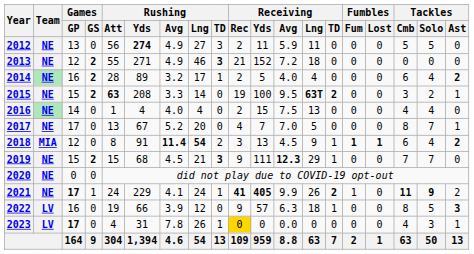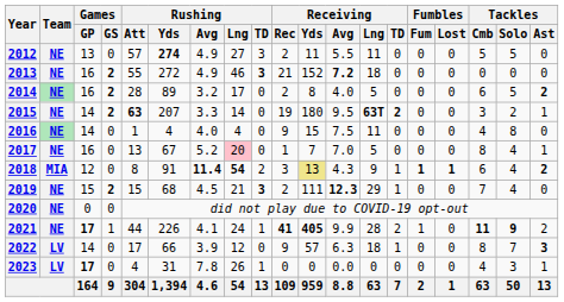 <table class=wikitable style="text-align:center;">
 <tr>
 <th rowspan="2">Year</th>
 <th rowspan="2">Team</th>
 <th colspan="2">Games</th>
 <th colspan="5">Rushing</th>
 <th colspan="5">Receiving</th>
 <th colspan="2">Fumbles</th>
 <th colspan="3">Tackles</th>
 </tr>
 <tr>
 <th>GP</th>
 <th>GS</th>
 <th>Att</th>
 <th>Yds</th>
 <th>Avg</th>
 <th>Lng</th>
 <th>TD</th>
 <th>Rec</th>
 <th>Yds</th>
 <th>Avg</th>
 <th>Lng</th>
 <th>TD</th>
 <th>Fum</th>
 <th>Lost</th>
 <th>Cmb</th>
 <th>Solo</th>
 <th>Ast</th>
 </tr>
 <tr>
 <th><a href='#'>2012</a></th>
 <th><a href='#'>NE</a></th>
 <td>13</td>
 <td>0</td>
-<td>56</td>
+<td>57</td>
 <td><strong>274</strong></td>
 <td>4.9</td>
 <td>27</td>
 <td>3</td>
 <td>2</td>
 <td>11</td>
-<td>5.9</td>
+<td>5.5</td>
 <td>11</td>
 <td>0</td>
 <td>0</td>
 <td>0</td>
 <td>5</td>
 <td>5</td>
 <td>0</td>
 </tr>
 <tr>
 <th><a href='#'>2013</a></th>
 <th><a href='#'>NE</a></th>
-<td>12</td>
+<td>16</td>
 <td><strong>2</strong></td>
 <td>55</td>
-<td>271</td>
+<td>272</td>
 <td>4.9</td>
 <td>46</td>
 <td><strong>3</strong></td>
 <td>21</td>
 <td>152</td>
-<td>7.2</td>
+<td><strong>7.2</strong></td>
 <td>18</td>
 <td>0</td>
 <td>0</td>
 <td>0</td>
 <td>0</td>
 <td>0</td>
 <td>0</td>
 </tr>
 <tr>
 <th><a href='#'>2014</a></th>
 <th style="background:#afe6ba;"><a href='#'>NE</a></th>
 <td>16</td>
 <td><strong>2</strong></td>
 <td>28</td>
 <td>89</td>
 <td>3.2</td>
 <td>17</td>
-<td>1</td>
+<td>0</td>
 <td>2</td>
+<td>8</td>
+<td>4.0</td>
 <td>5</td>
-<td>4.0</td>
-<td>4</td>
 <td>0</td>
 <td>0</td>
 <td>0</td>
 <td>6</td>
-<td>4</td>
+<td>5</td>
 <td><strong>2</strong></td>
 </tr>
 <tr>
 <th><a href='#'>2015</a></th>
 <th><a href='#'>NE</a></th>
-<td>15</td>
+<td>14</td>
 <td><strong>2</strong></td>
 <td><strong>63</strong></td>
-<td>208</td>
+<td>207</td>
 <td>3.3</td>
 <td>14</td>
 <td>0</td>
 <td>19</td>
-<td>100</td>
+<td>180</td>
 <td>9.5</td>
 <td><strong>63T</strong></td>
 <td><strong>2</strong></td>
 <td>0</td>
 <td>0</td>
 <td>3</td>
 <td>2</td>
 <td>1</td>
 </tr>
 <tr>
 <th><a href='#'>2016</a></th>
 <th style="background:#afe6ba;"><a href='#'>NE</a></th>
 <td>14</td>
 <td>0</td>
 <td>1</td>
 <td>4</td>
 <td>4.0</td>
 <td>4</td>
 <td>0</td>
-<td>2</td>
+<td>9</td>
 <td>15</td>
 <td>7.5</td>
-<td>13</td>
+<td>11</td>
 <td>0</td>
 <td>0</td>
 <td>0</td>
 <td>4</td>
-<td>4</td>
+<td>8</td>
 <td>0</td>
 </tr>
 <tr>
 <th><a href='#'>2017</a></th>
 <th><a href='#'>NE</a></th>
-<td>17</td>
+<td>16</td>
 <td>0</td>
 <td>13</td>
 <td>67</td>
 <td>5.2</td>
-<td>20</td>
+<td style="background: pink;">20</td>
 <td>0</td>
-<td>4</td>
+<td>1</td>
 <td>7</td>
 <td>7.0</td>
 <td>5</td>
 <td>0</td>
 <td>0</td>
 <td>0</td>
 <td>8</td>
-<td>7</td>
+<td>4</td>
 <td>1</td>
 </tr>
 <tr>
 <th><a href='#'>2018</a></th>
 <th><a href='#'>MIA</a></th>
 <td>12</td>
 <td>0</td>
 <td>8</td>
 <td>91</td>
 <td><strong>11.4</strong></td>
 <td><strong>54</strong></td>
 <td>2</td>
 <td>3</td>
-<td>13</td>
-<td>4.5</td>
+<td style="background: khaki;">13</td>
+<td>4.3</td>
 <td>9</td>
 <td>1</td>
 <td><strong>1</strong></td>
 <td><strong>1</strong></td>
 <td>6</td>
 <td>4</td>
 <td><strong>2</strong></td>
 </tr>
 <tr>
 <th><a href='#'>2019</a></th>
 <th><a href='#'>NE</a></th>
 <td>15</td>
 <td><strong>2</strong></td>
 <td>15</td>
 <td>68</td>
 <td>4.5</td>
 <td>21</td>
 <td><strong>3</strong></td>
-<td>9</td>
+<td>2</td>
 <td>111</td>
 <td><strong>12.3</strong></td>
 <td>29</td>
 <td>1</td>
 <td>0</td>
 <td>0</td>
 <td>7</td>
-<td>7</td>
+<td>4</td>
 <td>0</td>
 </tr>
 <tr>
 <th><a href='#'>2020</a></th>
 <th><a href='#'>NE</a></th>
 <td>0</td>
 <td>0</td>
 <td colspan="15"><em>did not play due to COVID-19 opt-out</em></td>
 </tr>
 <tr>
 <th><a href='#'>2021</a></th>
 <th><a href='#'>NE</a></th>
 <td><strong>17</strong></td>
 <td>1</td>
-<td>24</td>
-<td>229</td>
+<td>44</td>
+<td>226</td>
 <td>4.1</td>
 <td>24</td>
 <td>1</td>
 <td><strong>41</strong></td>
 <td><strong>405</strong></td>
 <td>9.9</td>
-<td>26</td>
-<td><strong>2</strong></td>
+<td>28</td>
+<td>2</td>
 <td>1</td>
 <td>0</td>
 <td><strong>11</strong></td>
 <td><strong>9</strong></td>
 <td>2</td>
 </tr>
 <tr>
 <th><a href='#'>2022</a></th>
 <th><a href='#'>LV</a></th>
-<td>16</td>
+<td>14</td>
 <td>0</td>
-<td>19</td>
+<td>17</td>
 <td>66</td>
 <td>3.9</td>
 <td>12</td>
 <td>0</td>
 <td>9</td>
 <td>57</td>
 <td>6.3</td>
 <td>18</td>
 <td>1</td>
 <td>0</td>
 <td>0</td>
 <td>8</td>
-<td>5</td>
+<td>7</td>
 <td><strong>3</strong></td>
 </tr>
 <tr>
 <th><a href='#'>2023</a></th>
 <th><a href='#'>LV</a></th>
 <td><strong>17</strong></td>
 <td>0</td>
 <td>4</td>
 <td>31</td>
 <td>7.8</td>
 <td>26</td>
 <td>1</td>
-<td style="background: gold;">0</td>
+<td>0</td>
 <td>0</td>
 <td>0.0</td>
 <td>0</td>
 <td>0</td>
 <td>0</td>
 <td>0</td>
 <td>4</td>
 <td>3</td>
 <td>1</td>
 </tr>
 <tr>
 <th colspan="2"></th>
 <th>164</th>
 <th>9</th>
 <th>304</th>
 <th>1,394</th>
 <th>4.6</th>
 <th>54</th>
 <th>13</th>
 <th>109</th>
 <th>959</th>
 <th>8.8</th>
 <th>63</th>
 <th>7</th>
 <th>2</th>
 <th>1</th>
 <th>63</th>
 <th>50</th>
 <th>13</th>
 </tr>
 </table>
